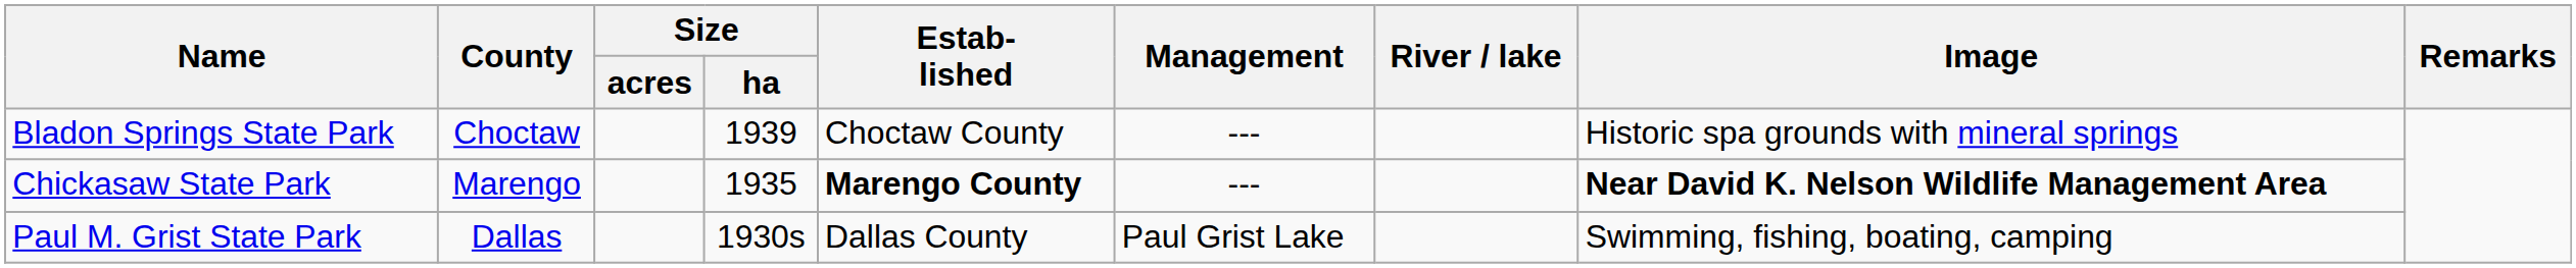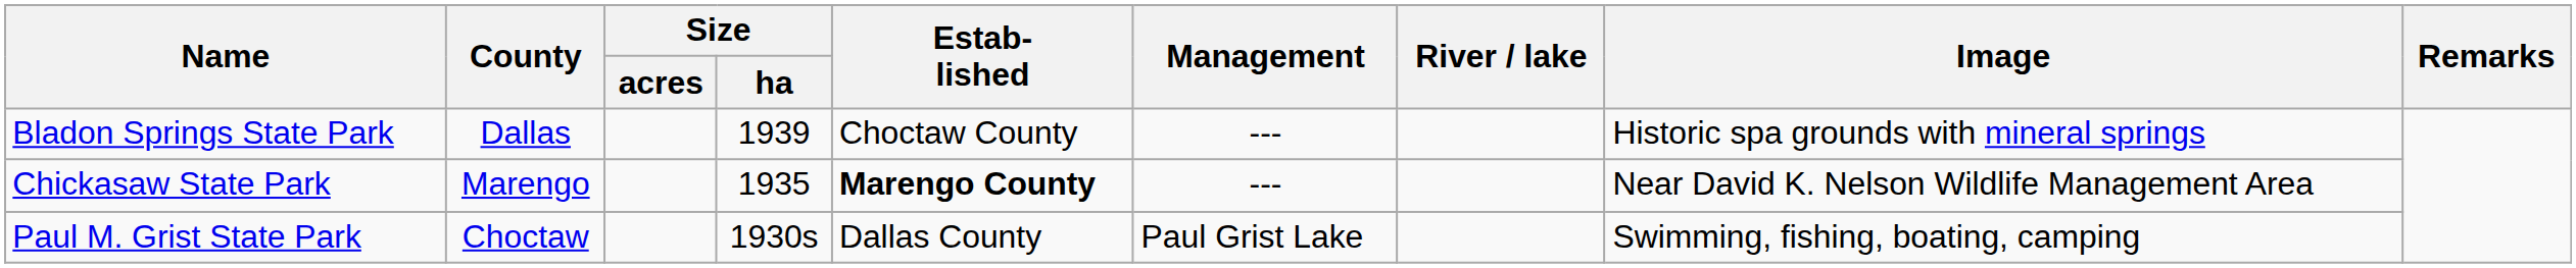 <table class="wikitable sortable" style="width:100%">
 <tr>
 <th style="width:*;" rowspan=2>Name</th>
 <th style="width:*;" rowspan=2>County</th>
 <th style="width:*;" colspan=2>Size</th>
 <th style="width:*;" rowspan=2>Estab-<br> lished</th>
 <th style="width:*;" rowspan=2>Management</th>
 <th style="width:*;" rowspan=2>River / lake</th>
 <th style="width:*;" class="unsortable" rowspan=2>Image</th>
 <th style="width:*;" class="unsortable" rowspan=2>Remarks</th>
 </tr>
 <tr>
 <th>acres</th>
 <th>ha</th>
 </tr>
 <tr>
 <td><a href='#'>Bladon Springs State Park</a></td>
-<td align=center><a href='#'>Choctaw</a></td>
+<td align=center><a href='#'>Dallas</a></td>
 <td></td>
 <td align=center>1939</td>
 <td>Choctaw County</td>
 <td align=center>---</td>
 <td></td>
 <td>Historic spa grounds with <a href='#'>mineral springs</a></td>
 </tr>
 <tr>
 <td><a href='#'>Chickasaw State Park</a></td>
 <td align=center><a href='#'>Marengo</a></td>
 <td></td>
 <td align=center>1935</td>
 <td><strong>Marengo County</strong></td>
 <td align=center>---</td>
 <td></td>
-<td><strong>Near David K. Nelson Wildlife Management Area</strong></td>
+<td>Near David K. Nelson Wildlife Management Area</td>
 </tr>
 <tr>
 <td><a href='#'>Paul M. Grist State Park</a></td>
-<td align=center><a href='#'>Dallas</a></td>
+<td align=center><a href='#'>Choctaw</a></td>
 <td></td>
 <td align=center>1930s</td>
 <td>Dallas County</td>
 <td>Paul Grist Lake</td>
 <td></td>
 <td>Swimming, fishing, boating, camping</td>
 </tr>
 </table>
